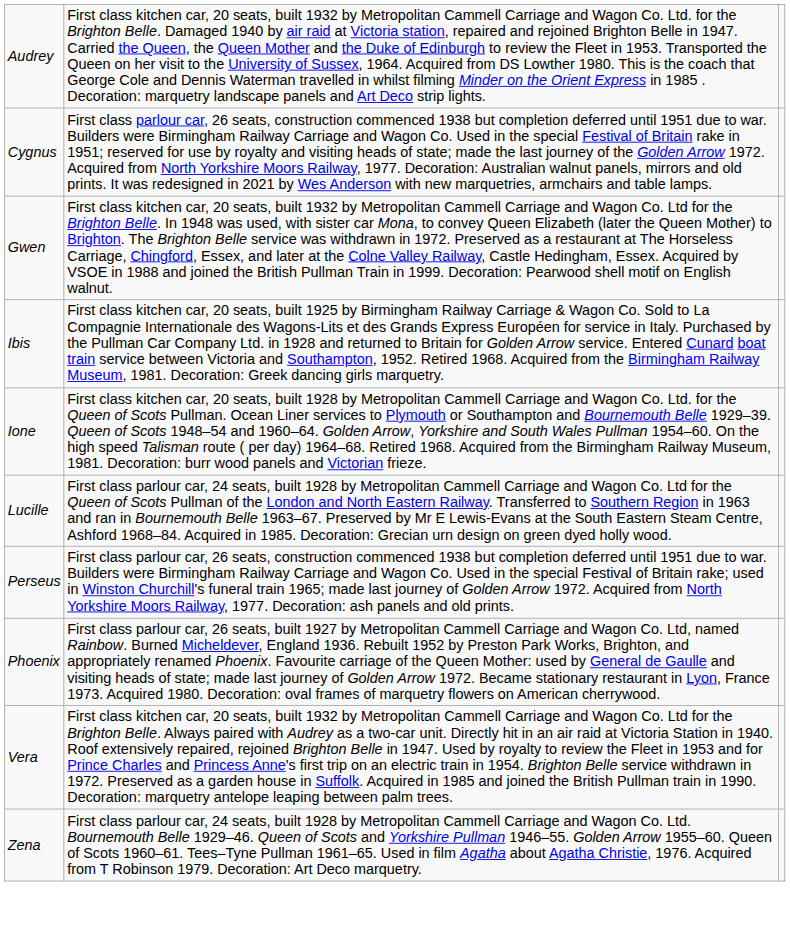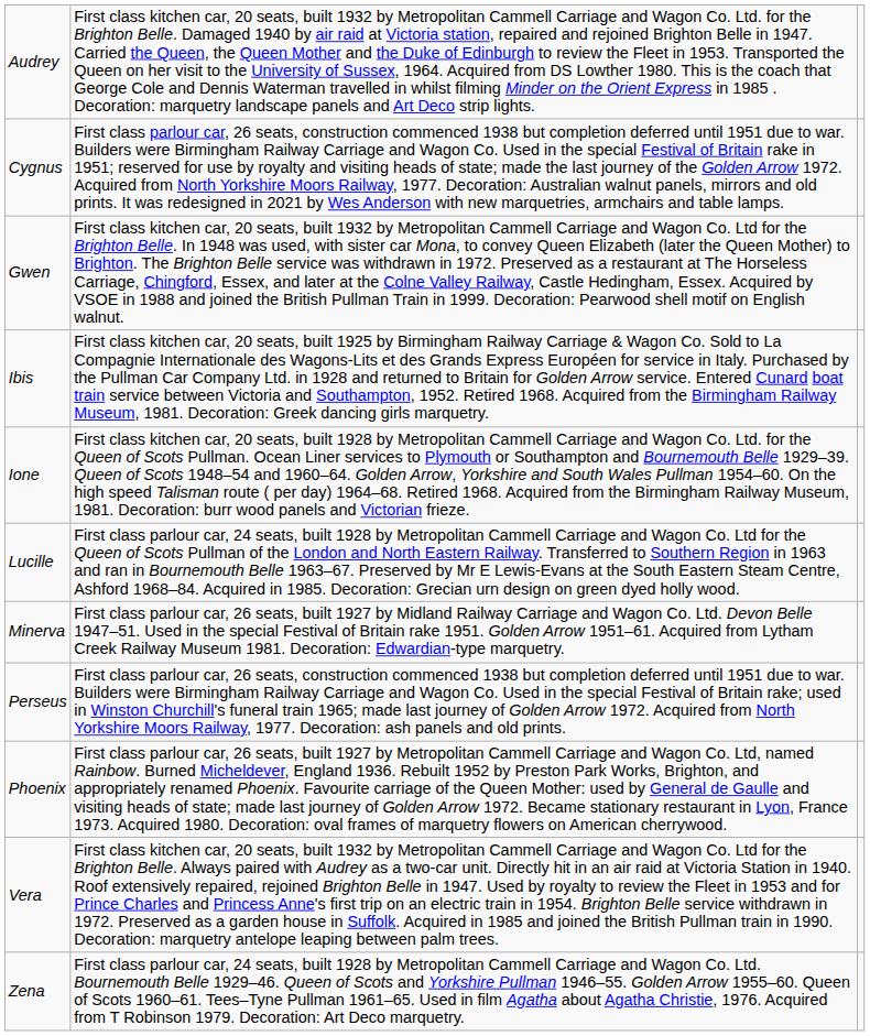 <table class="wikitable">
 <tr>
 <td><em>Audrey</em></td>
 <td>First class kitchen car, 20 seats, built 1932 by Metropolitan Cammell Carriage and Wagon Co. Ltd. for the <em>Brighton Belle</em>. Damaged 1940 by <a href='#'>air raid</a> at <a href='#'>Victoria station</a>, repaired and rejoined Brighton Belle in 1947. Carried <a href='#'>the Queen</a>, the <a href='#'>Queen Mother</a> and <a href='#'>the Duke of Edinburgh</a> to review the Fleet in 1953. Transported the Queen on her visit to the <a href='#'>University of Sussex</a>, 1964. Acquired from DS Lowther 1980. This is the coach that George Cole and Dennis Waterman travelled in whilst filming <em><a href='#'>Minder on the Orient Express</a></em> in 1985 . Decoration: marquetry landscape panels and <a href='#'>Art Deco</a> strip lights.</td>
 <td></td>
 </tr>
 <tr>
 <td><em>Cygnus</em></td>
 <td>First class <a href='#'>parlour car</a>, 26 seats, construction commenced 1938 but completion deferred until 1951 due to war. Builders were Birmingham Railway Carriage and Wagon Co. Used in the special <a href='#'>Festival of Britain</a> rake in 1951; reserved for use by royalty and visiting heads of state; made the last journey of the  <a href='#'><em>Golden Arrow</em></a> 1972. Acquired from <a href='#'>North Yorkshire Moors Railway</a>, 1977. Decoration: Australian walnut panels, mirrors and old prints. It was redesigned in 2021 by <a href='#'>Wes Anderson</a> with new marquetries, armchairs and table lamps.</td>
 <td></td>
 </tr>
 <tr>
 <td><em>Gwen</em></td>
 <td>First class kitchen car, 20 seats, built 1932 by Metropolitan Cammell Carriage and Wagon Co. Ltd for the <em><a href='#'>Brighton Belle</a></em>. In 1948 was used, with sister car <em>Mona</em>, to convey Queen Elizabeth (later the Queen Mother) to <a href='#'>Brighton</a>. The <em>Brighton Belle</em> service was withdrawn in 1972. Preserved as a restaurant at The Horseless Carriage, <a href='#'>Chingford</a>, Essex, and later at the <a href='#'>Colne Valley Railway</a>, Castle Hedingham, Essex. Acquired by VSOE in 1988 and joined the British Pullman Train in 1999. Decoration: Pearwood shell motif on English walnut.</td>
 <td></td>
 </tr>
 <tr>
 <td><em>Ibis</em></td>
 <td>First class kitchen car, 20 seats, built 1925 by Birmingham Railway Carriage & Wagon Co. Sold to La Compagnie Internationale des Wagons-Lits et des Grands Express Européen for service in Italy. Purchased by the Pullman Car Company Ltd. in 1928 and returned to Britain for <em>Golden Arrow</em> service. Entered <a href='#'>Cunard</a> <a href='#'>boat train</a> service between Victoria and <a href='#'>Southampton</a>, 1952. Retired 1968. Acquired from the <a href='#'>Birmingham Railway Museum</a>, 1981. Decoration: Greek dancing girls marquetry.</td>
 <td></td>
 </tr>
 <tr>
 <td><em>Ione</em></td>
 <td>First class kitchen car, 20 seats, built 1928 by Metropolitan Cammell Carriage and Wagon Co. Ltd. for the <em>Queen of Scots</em> Pullman. Ocean Liner services to <a href='#'>Plymouth</a> or Southampton and <em><a href='#'>Bournemouth Belle</a></em> 1929–39. <em>Queen of Scots</em> 1948–54 and 1960–64. <em>Golden Arrow</em>, <em>Yorkshire and South Wales Pullman</em> 1954–60. On the high speed <em>Talisman</em> route ( per day) 1964–68. Retired 1968. Acquired from the Birmingham Railway Museum, 1981. Decoration: burr wood panels and <a href='#'>Victorian</a> frieze.</td>
 <td></td>
 </tr>
 <tr>
 <td><em>Lucille</em></td>
 <td>First class parlour car, 24 seats, built 1928 by Metropolitan Cammell Carriage and Wagon Co. Ltd for the <em>Queen of Scots</em> Pullman of the <a href='#'>London and North Eastern Railway</a>. Transferred to <a href='#'>Southern Region</a> in 1963 and ran in <em>Bournemouth Belle</em> 1963–67. Preserved by Mr E Lewis-Evans at the South Eastern Steam Centre, Ashford 1968–84. Acquired in 1985. Decoration: Grecian urn design on green dyed holly wood.</td>
 <td></td>
 </tr>
 <tr>
+<td><em>Minerva</em></td>
+<td>First class parlour car, 26 seats, built 1927 by Midland Railway Carriage and Wagon Co. Ltd. <em>Devon Belle</em> 1947–51. Used in the special Festival of Britain rake 1951. <em>Golden Arrow</em> 1951–61. Acquired from Lytham Creek Railway Museum 1981. Decoration: <a href='#'>Edwardian</a>-type marquetry.</td>
+<td></td>
+</tr>
+<tr>
 <td><em>Perseus</em></td>
 <td>First class parlour car, 26 seats, construction commenced 1938 but completion deferred until 1951 due to war. Builders were Birmingham Railway Carriage and Wagon Co. Used in the special Festival of Britain rake; used in <a href='#'>Winston Churchill</a>'s funeral train 1965; made last journey of <em>Golden Arrow</em> 1972. Acquired from <a href='#'>North Yorkshire Moors Railway</a>, 1977. Decoration: ash panels and old prints.</td>
 <td></td>
 </tr>
 <tr>
 <td><em>Phoenix</em></td>
 <td>First class parlour car, 26 seats, built 1927 by Metropolitan Cammell Carriage and Wagon Co. Ltd, named <em>Rainbow</em>. Burned <a href='#'>Micheldever</a>, England 1936. Rebuilt 1952 by Preston Park Works, Brighton, and appropriately renamed <em>Phoenix</em>. Favourite carriage of the Queen Mother: used by <a href='#'>General de Gaulle</a> and visiting heads of state; made last journey of <em>Golden Arrow</em> 1972. Became stationary restaurant in <a href='#'>Lyon</a>, France 1973. Acquired 1980. Decoration: oval frames of marquetry flowers on American cherrywood.</td>
 <td></td>
 </tr>
 <tr>
 <td><em>Vera</em></td>
 <td>First class kitchen car, 20 seats, built 1932 by Metropolitan Cammell Carriage and Wagon Co. Ltd for the <em>Brighton Belle</em>. Always paired with <em>Audrey</em> as a two-car unit. Directly hit in an air raid at Victoria Station in 1940. Roof extensively repaired, rejoined <em>Brighton Belle</em> in 1947. Used by royalty to review the Fleet in 1953 and for <a href='#'>Prince Charles</a> and <a href='#'>Princess Anne</a>'s first trip on an electric train in 1954. <em>Brighton Belle</em> service withdrawn in 1972. Preserved as a garden house in <a href='#'>Suffolk</a>. Acquired in 1985 and joined the British Pullman train in 1990. Decoration: marquetry antelope leaping between palm trees.</td>
 <td></td>
 </tr>
 <tr>
 <td><em>Zena</em></td>
 <td>First class parlour car, 24 seats, built 1928 by Metropolitan Cammell Carriage and Wagon Co. Ltd. <em>Bournemouth Belle</em> 1929–46. <em>Queen of Scots</em> and <em><a href='#'>Yorkshire Pullman</a></em> 1946–55. <em>Golden Arrow</em> 1955–60. Queen of Scots 1960–61. Tees–Tyne Pullman 1961–65. Used in film <em><a href='#'>Agatha</a></em> about <a href='#'>Agatha Christie</a>, 1976. Acquired from T Robinson 1979. Decoration: Art Deco marquetry.</td>
 <td></td>
 </tr>
 </table>
